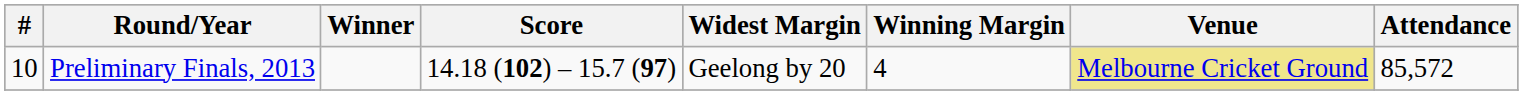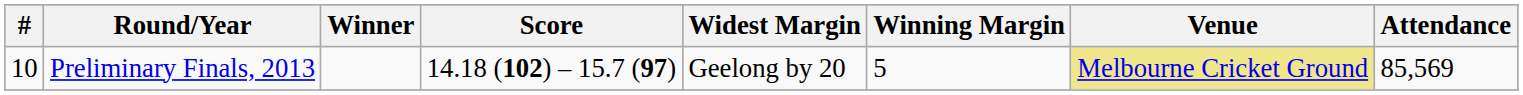 <table class="wikitable sortable">
 <tr>
 <th>#</th>
 <th>Round/Year</th>
 <th>Winner</th>
 <th>Score</th>
 <th>Widest Margin</th>
 <th>Winning Margin</th>
 <th>Venue</th>
 <th>Attendance</th>
 </tr>
 <tr>
 <td>10</td>
 <td><a href='#'>Preliminary Finals, 2013</a></td>
 <td></td>
 <td>14.18 (<strong>102</strong>) – 15.7 (<strong>97</strong>)</td>
 <td>Geelong by 20</td>
-<td>4</td>
+<td>5</td>
 <td style="background: khaki;"><a href='#'>Melbourne Cricket Ground</a></td>
-<td>85,572</td>
+<td>85,569</td>
 </tr>
 </table>
